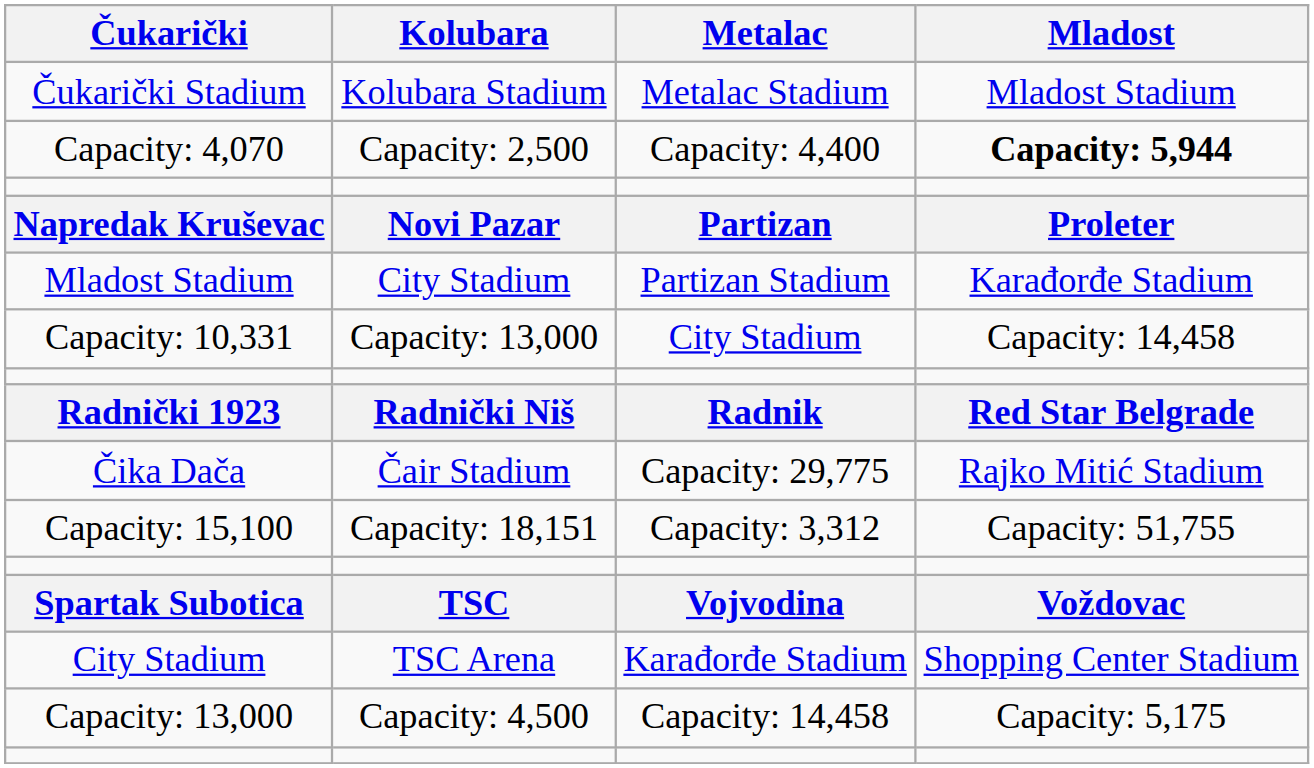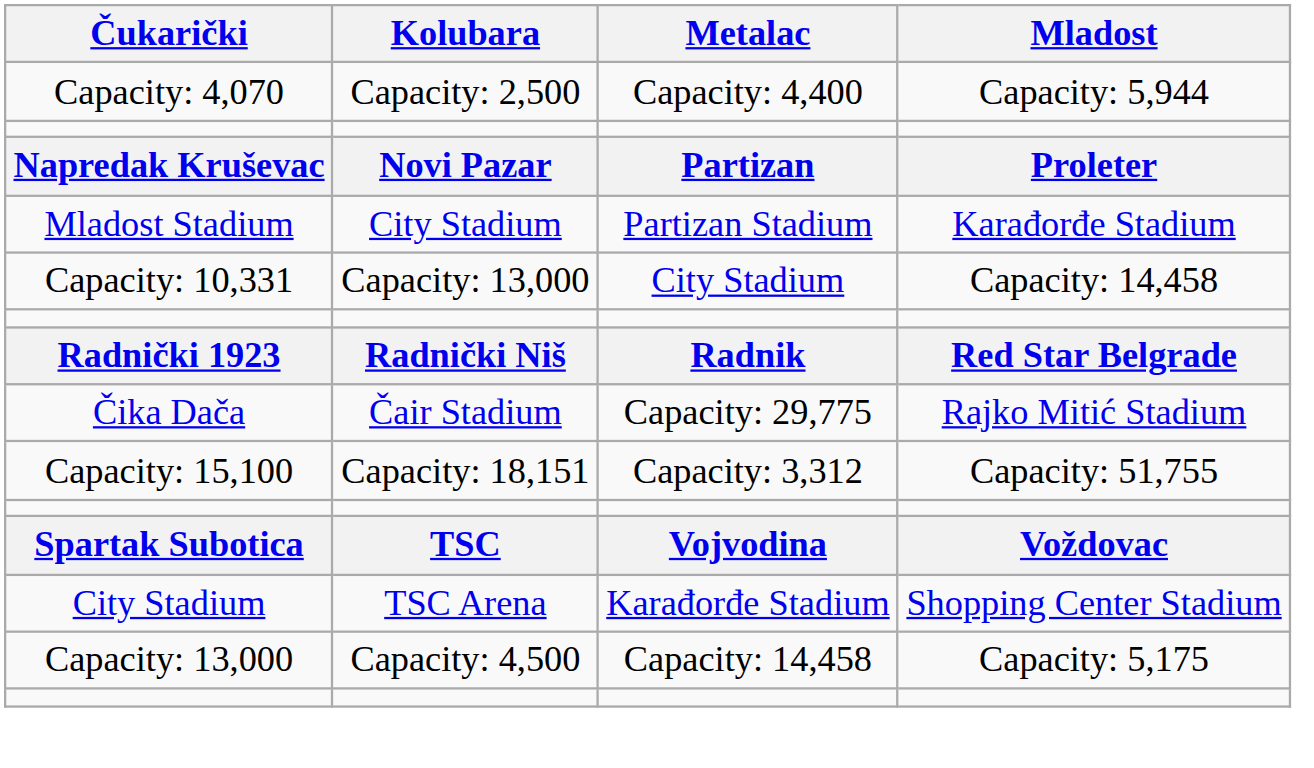 <table class="wikitable" style="text-align:center">
 <tr>
 <th><a href='#'>Čukarički</a></th>
 <th><a href='#'>Kolubara</a></th>
 <th><a href='#'>Metalac</a></th>
 <th><a href='#'>Mladost</a></th>
 </tr>
 <tr>
-<td><a href='#'>Čukarički Stadium</a></td>
-<td><a href='#'>Kolubara Stadium</a></td>
-<td><a href='#'>Metalac Stadium</a></td>
-<td><a href='#'>Mladost Stadium</a></td>
-</tr>
-<tr>
 <td>Capacity: 4,070</td>
 <td>Capacity: 2,500</td>
 <td>Capacity: 4,400</td>
-<td><strong>Capacity: 5,944</strong></td>
+<td>Capacity: 5,944</td>
 </tr>
 <tr>
 <td></td>
 <td></td>
 <td></td>
 <td></td>
 </tr>
 <tr>
 <th><a href='#'>Napredak Kruševac</a></th>
 <th><a href='#'>Novi Pazar</a></th>
 <th><a href='#'>Partizan</a></th>
 <th><a href='#'>Proleter</a></th>
 </tr>
 <tr>
 <td><a href='#'>Mladost Stadium</a></td>
 <td><a href='#'>City Stadium</a></td>
 <td><a href='#'>Partizan Stadium</a></td>
 <td><a href='#'>Karađorđe Stadium</a></td>
 </tr>
 <tr>
 <td>Capacity: 10,331</td>
 <td>Capacity: 13,000</td>
 <td><a href='#'>City Stadium</a></td>
 <td>Capacity: 14,458</td>
 </tr>
 <tr>
 <td></td>
 <td></td>
 <td></td>
 <td></td>
 </tr>
 <tr>
 <th><a href='#'>Radnički 1923</a></th>
 <th><a href='#'>Radnički Niš</a></th>
 <th><a href='#'>Radnik</a></th>
 <th><a href='#'>Red Star Belgrade</a></th>
 </tr>
 <tr>
 <td><a href='#'>Čika Dača</a></td>
 <td><a href='#'>Čair Stadium</a></td>
 <td>Capacity: 29,775</td>
 <td><a href='#'>Rajko Mitić Stadium</a></td>
 </tr>
 <tr>
 <td>Capacity: 15,100</td>
 <td>Capacity: 18,151</td>
 <td>Capacity: 3,312</td>
 <td>Capacity: 51,755</td>
 </tr>
 <tr>
 <td></td>
 <td></td>
 <td></td>
 <td></td>
 </tr>
 <tr>
 <th><a href='#'>Spartak Subotica</a></th>
 <th><a href='#'>TSC</a></th>
 <th><a href='#'>Vojvodina</a></th>
 <th><a href='#'>Voždovac</a></th>
 </tr>
 <tr>
 <td><a href='#'>City Stadium</a></td>
 <td><a href='#'>TSC Arena</a></td>
 <td><a href='#'>Karađorđe Stadium</a></td>
 <td><a href='#'>Shopping Center Stadium</a></td>
 </tr>
 <tr>
 <td>Capacity: 13,000</td>
 <td>Capacity: 4,500</td>
 <td>Capacity: 14,458</td>
 <td>Capacity: 5,175</td>
 </tr>
 <tr>
 <td></td>
 <td></td>
 <td></td>
 <td></td>
 </tr>
 </table>
